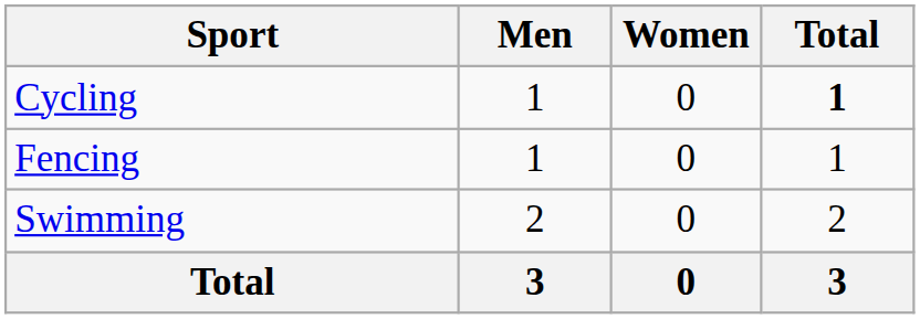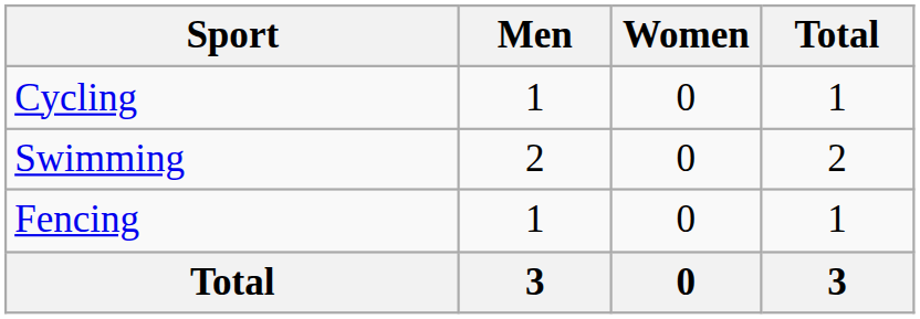 <table class="wikitable sortable" style=text-align:center>
 <tr>
 <th width=180>Sport</th>
 <th width=55>Men</th>
 <th width=55>Women</th>
 <th width=55>Total</th>
 </tr>
 <tr>
 <td align=left><a href='#'>Cycling</a></td>
 <td>1</td>
 <td>0</td>
-<td><strong>1</strong></td>
-</tr>
-<tr>
-<td align=left><a href='#'>Fencing</a></td>
-<td>1</td>
-<td>0</td>
 <td>1</td>
 </tr>
 <tr>
 <td align=left><a href='#'>Swimming</a></td>
 <td>2</td>
 <td>0</td>
 <td>2</td>
 </tr>
 <tr>
+<td align=left><a href='#'>Fencing</a></td>
+<td>1</td>
+<td>0</td>
+<td>1</td>
+</tr>
+<tr>
 <th>Total</th>
 <th>3</th>
 <th>0</th>
 <th>3</th>
 </tr>
 </table>
